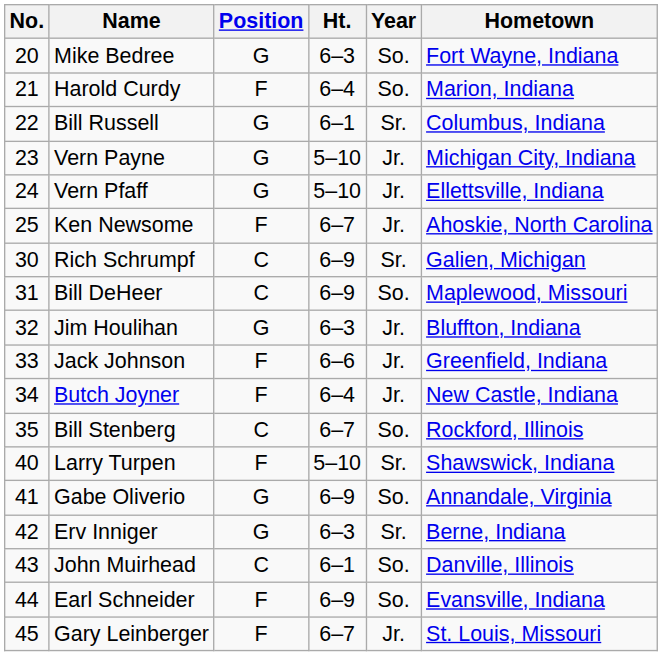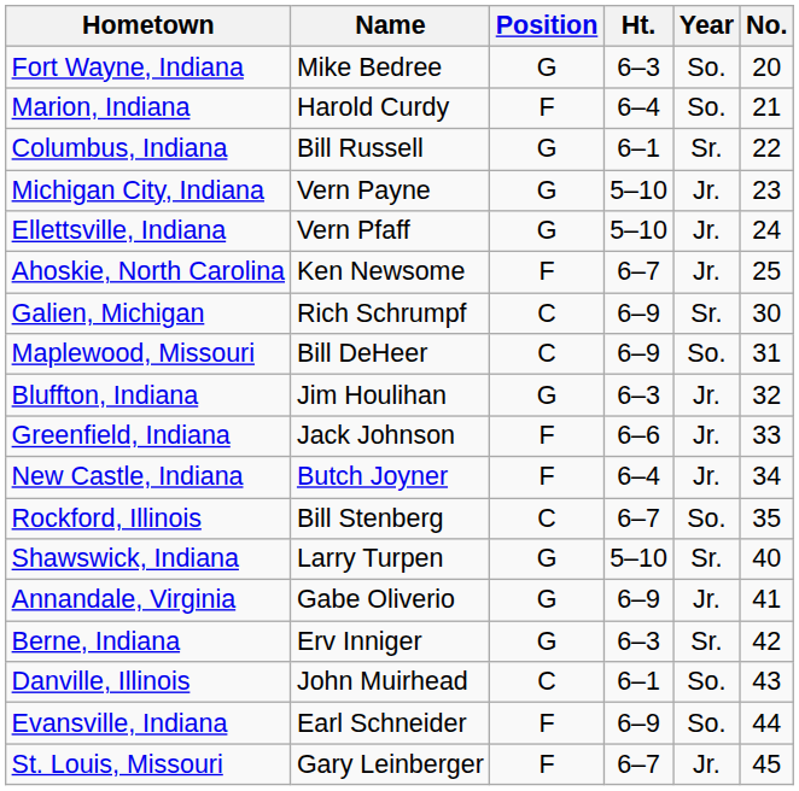 <table class="wikitable" style="text-align:center">
 <tr>
-<th>No.</th>
+<th>Hometown</th>
 <th>Name</th>
 <th><a href='#'>Position</a></th>
 <th>Ht.</th>
 <th>Year</th>
-<th>Hometown</th>
+<th>No.</th>
 </tr>
 <tr>
-<td>20</td>
+<td style="text-align:left"><a href='#'>Fort Wayne, Indiana</a></td>
 <td style="text-align:left">Mike Bedree</td>
 <td>G</td>
 <td>6–3</td>
 <td>So.</td>
-<td style="text-align:left"><a href='#'>Fort Wayne, Indiana</a></td>
+<td>20</td>
 </tr>
 <tr>
-<td>21</td>
+<td style="text-align:left"><a href='#'>Marion, Indiana</a></td>
 <td style="text-align:left">Harold Curdy</td>
 <td>F</td>
 <td>6–4</td>
 <td>So.</td>
-<td style="text-align:left"><a href='#'>Marion, Indiana</a></td>
+<td>21</td>
 </tr>
 <tr>
-<td>22</td>
+<td style="text-align:left"><a href='#'>Columbus, Indiana</a></td>
 <td style="text-align:left">Bill Russell</td>
 <td>G</td>
 <td>6–1</td>
 <td>Sr.</td>
-<td style="text-align:left"><a href='#'>Columbus, Indiana</a></td>
+<td>22</td>
 </tr>
 <tr>
-<td>23</td>
+<td style="text-align:left"><a href='#'>Michigan City, Indiana</a></td>
 <td style="text-align:left">Vern Payne</td>
 <td>G</td>
 <td>5–10</td>
 <td>Jr.</td>
-<td style="text-align:left"><a href='#'>Michigan City, Indiana</a></td>
+<td>23</td>
 </tr>
 <tr>
-<td>24</td>
+<td style="text-align:left"><a href='#'>Ellettsville, Indiana</a></td>
 <td style="text-align:left">Vern Pfaff</td>
 <td>G</td>
 <td>5–10</td>
 <td>Jr.</td>
-<td style="text-align:left"><a href='#'>Ellettsville, Indiana</a></td>
+<td>24</td>
 </tr>
 <tr>
-<td>25</td>
+<td style="text-align:left"><a href='#'>Ahoskie, North Carolina</a></td>
 <td style="text-align:left">Ken Newsome</td>
 <td>F</td>
 <td>6–7</td>
 <td>Jr.</td>
-<td style="text-align:left"><a href='#'>Ahoskie, North Carolina</a></td>
+<td>25</td>
 </tr>
 <tr>
-<td>30</td>
+<td style="text-align:left"><a href='#'>Galien, Michigan</a></td>
 <td style="text-align:left">Rich Schrumpf</td>
 <td>C</td>
 <td>6–9</td>
 <td>Sr.</td>
-<td style="text-align:left"><a href='#'>Galien, Michigan</a></td>
+<td>30</td>
 </tr>
 <tr>
-<td>31</td>
+<td style="text-align:left"><a href='#'>Maplewood, Missouri</a></td>
 <td style="text-align:left">Bill DeHeer</td>
 <td>C</td>
 <td>6–9</td>
 <td>So.</td>
-<td style="text-align:left"><a href='#'>Maplewood, Missouri</a></td>
+<td>31</td>
 </tr>
 <tr>
-<td>32</td>
+<td style="text-align:left"><a href='#'>Bluffton, Indiana</a></td>
 <td style="text-align:left">Jim Houlihan</td>
 <td>G</td>
 <td>6–3</td>
 <td>Jr.</td>
-<td style="text-align:left"><a href='#'>Bluffton, Indiana</a></td>
+<td>32</td>
 </tr>
 <tr>
-<td>33</td>
+<td style="text-align:left"><a href='#'>Greenfield, Indiana</a></td>
 <td style="text-align:left">Jack Johnson</td>
 <td>F</td>
 <td>6–6</td>
 <td>Jr.</td>
-<td style="text-align:left"><a href='#'>Greenfield, Indiana</a></td>
+<td>33</td>
 </tr>
 <tr>
-<td>34</td>
+<td style="text-align:left"><a href='#'>New Castle, Indiana</a></td>
 <td style="text-align:left"><a href='#'>Butch Joyner</a></td>
 <td>F</td>
 <td>6–4</td>
 <td>Jr.</td>
-<td style="text-align:left"><a href='#'>New Castle, Indiana</a></td>
+<td>34</td>
 </tr>
 <tr>
-<td>35</td>
+<td style="text-align:left"><a href='#'>Rockford, Illinois</a></td>
 <td style="text-align:left">Bill Stenberg</td>
 <td>C</td>
 <td>6–7</td>
 <td>So.</td>
-<td style="text-align:left"><a href='#'>Rockford, Illinois</a></td>
+<td>35</td>
 </tr>
 <tr>
-<td>40</td>
+<td style="text-align:left"><a href='#'>Shawswick, Indiana</a></td>
 <td style="text-align:left">Larry Turpen</td>
-<td>F</td>
+<td>G</td>
 <td>5–10</td>
 <td>Sr.</td>
-<td style="text-align:left"><a href='#'>Shawswick, Indiana</a></td>
+<td>40</td>
 </tr>
 <tr>
-<td>41</td>
+<td style="text-align:left"><a href='#'>Annandale, Virginia</a></td>
 <td style="text-align:left">Gabe Oliverio</td>
 <td>G</td>
 <td>6–9</td>
-<td>So.</td>
-<td style="text-align:left"><a href='#'>Annandale, Virginia</a></td>
+<td>Jr.</td>
+<td>41</td>
 </tr>
 <tr>
-<td>42</td>
+<td style="text-align:left"><a href='#'>Berne, Indiana</a></td>
 <td style="text-align:left">Erv Inniger</td>
 <td>G</td>
 <td>6–3</td>
 <td>Sr.</td>
-<td style="text-align:left"><a href='#'>Berne, Indiana</a></td>
+<td>42</td>
 </tr>
 <tr>
-<td>43</td>
+<td style="text-align:left"><a href='#'>Danville, Illinois</a></td>
 <td style="text-align:left">John Muirhead</td>
 <td>C</td>
 <td>6–1</td>
 <td>So.</td>
-<td style="text-align:left"><a href='#'>Danville, Illinois</a></td>
+<td>43</td>
 </tr>
 <tr>
-<td>44</td>
+<td style="text-align:left"><a href='#'>Evansville, Indiana</a></td>
 <td style="text-align:left">Earl Schneider</td>
 <td>F</td>
 <td>6–9</td>
 <td>So.</td>
-<td style="text-align:left"><a href='#'>Evansville, Indiana</a></td>
+<td>44</td>
 </tr>
 <tr>
-<td>45</td>
+<td style="text-align:left"><a href='#'>St. Louis, Missouri</a></td>
 <td style="text-align:left">Gary Leinberger</td>
 <td>F</td>
 <td>6–7</td>
 <td>Jr.</td>
-<td style="text-align:left"><a href='#'>St. Louis, Missouri</a></td>
+<td>45</td>
 </tr>
 </table>
